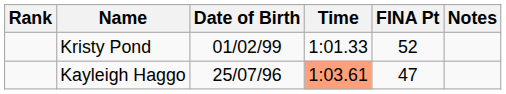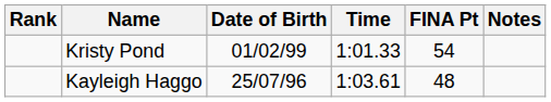 <table class="wikitable sortable" style="text-align:center">
 <tr>
 <th>Rank</th>
 <th>Name</th>
 <th>Date of Birth</th>
 <th>Time</th>
 <th>FINA Pt</th>
 <th>Notes</th>
 </tr>
 <tr>
 <td></td>
 <td align=left> Kristy Pond</td>
 <td>01/02/99</td>
 <td>1:01.33</td>
-<td>52</td>
+<td>54</td>
 <td></td>
 </tr>
 <tr>
 <td></td>
 <td align=left> Kayleigh Haggo</td>
 <td>25/07/96</td>
-<td style="background: lightsalmon;">1:03.61</td>
-<td>47</td>
+<td>1:03.61</td>
+<td>48</td>
 <td></td>
 </tr>
 </table>
